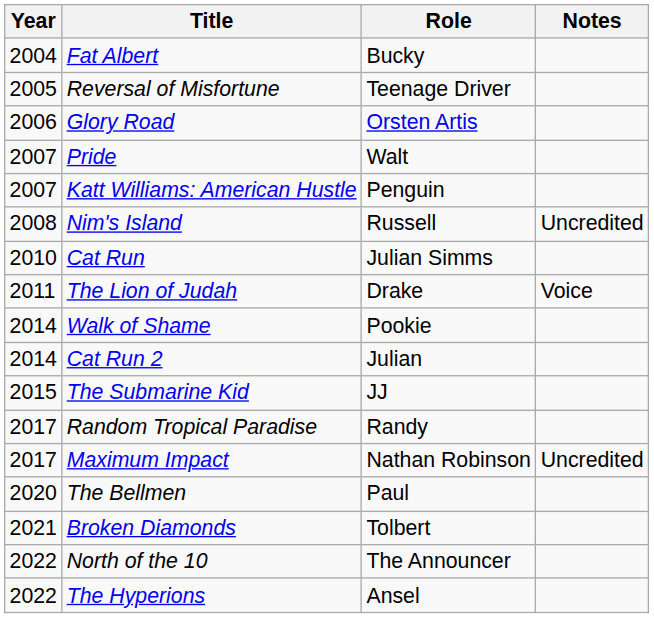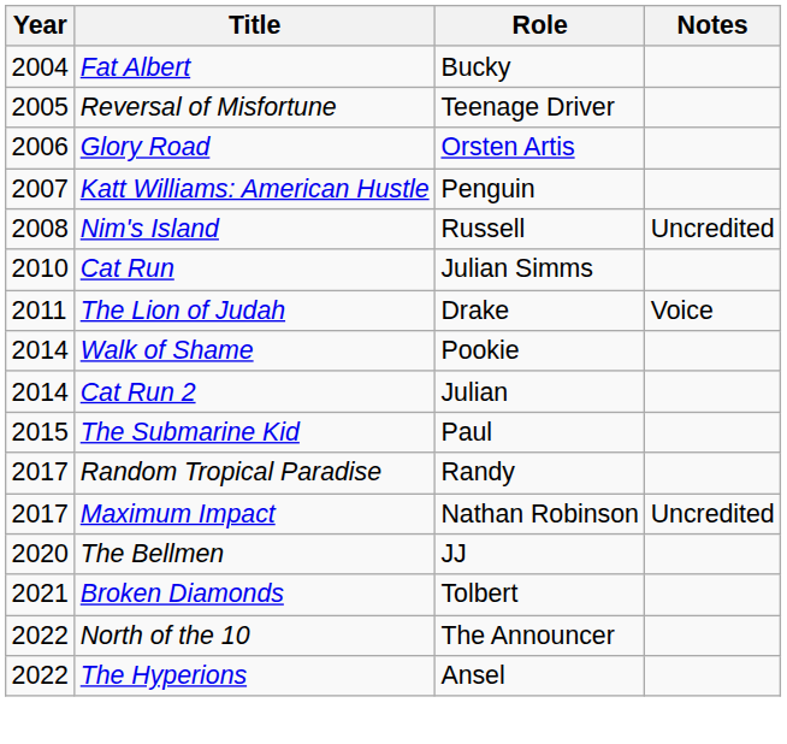 <table class="wikitable sortable">
 <tr>
 <th>Year</th>
 <th>Title</th>
 <th>Role</th>
 <th>Notes</th>
 </tr>
 <tr>
 <td>2004</td>
 <td><a href='#'><em>Fat Albert</em></a></td>
 <td>Bucky</td>
 <td></td>
 </tr>
 <tr>
 <td>2005</td>
 <td><em>Reversal of Misfortune</em></td>
 <td>Teenage Driver</td>
 <td></td>
 </tr>
 <tr>
 <td>2006</td>
 <td><a href='#'><em>Glory Road</em></a></td>
 <td><a href='#'>Orsten Artis</a></td>
-<td></td>
-</tr>
-<tr>
-<td>2007</td>
-<td><a href='#'><em>Pride</em></a></td>
-<td>Walt</td>
 <td></td>
 </tr>
 <tr>
 <td>2007</td>
 <td><em><a href='#'>Katt Williams: American Hustle</a></em></td>
 <td>Penguin</td>
 <td></td>
 </tr>
 <tr>
 <td>2008</td>
 <td><em><a href='#'>Nim's Island</a></em></td>
 <td>Russell</td>
 <td>Uncredited</td>
 </tr>
 <tr>
 <td>2010</td>
 <td><em><a href='#'>Cat Run</a></em></td>
 <td>Julian Simms</td>
 <td></td>
 </tr>
 <tr>
 <td>2011</td>
 <td><em><a href='#'>The Lion of Judah</a></em></td>
 <td>Drake</td>
 <td>Voice</td>
 </tr>
 <tr>
 <td>2014</td>
 <td><a href='#'><em>Walk of Shame</em></a></td>
 <td>Pookie</td>
 <td></td>
 </tr>
 <tr>
 <td>2014</td>
 <td><em><a href='#'>Cat Run 2</a></em></td>
 <td>Julian</td>
 <td></td>
 </tr>
 <tr>
 <td>2015</td>
 <td><em><a href='#'>The Submarine Kid</a></em></td>
-<td>JJ</td>
+<td>Paul</td>
 <td></td>
 </tr>
 <tr>
 <td>2017</td>
 <td><em>Random Tropical Paradise</em></td>
 <td>Randy</td>
 <td></td>
 </tr>
 <tr>
 <td>2017</td>
 <td><em><a href='#'>Maximum Impact</a></em></td>
 <td>Nathan Robinson</td>
 <td>Uncredited</td>
 </tr>
 <tr>
 <td>2020</td>
 <td><em>The Bellmen</em></td>
-<td>Paul</td>
+<td>JJ</td>
 <td></td>
 </tr>
 <tr>
 <td>2021</td>
 <td><em><a href='#'>Broken Diamonds</a></em></td>
 <td>Tolbert</td>
 <td></td>
 </tr>
 <tr>
 <td>2022</td>
 <td><em>North of the 10</em></td>
 <td>The Announcer</td>
 <td></td>
 </tr>
 <tr>
 <td>2022</td>
 <td><em><a href='#'>The Hyperions</a></em></td>
 <td>Ansel</td>
 <td></td>
 </tr>
 </table>
